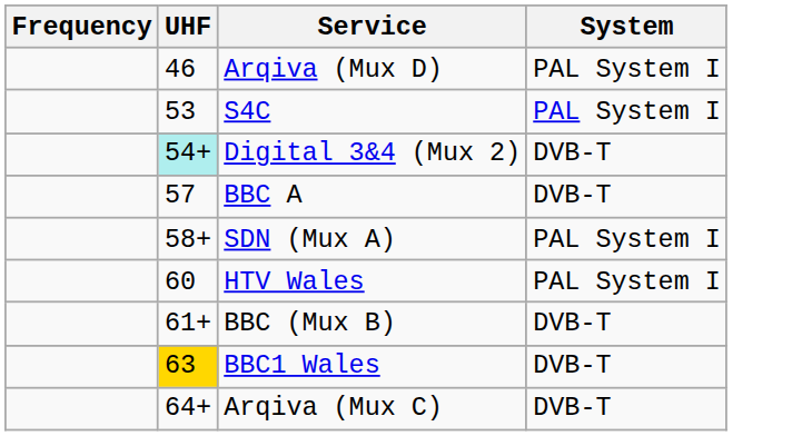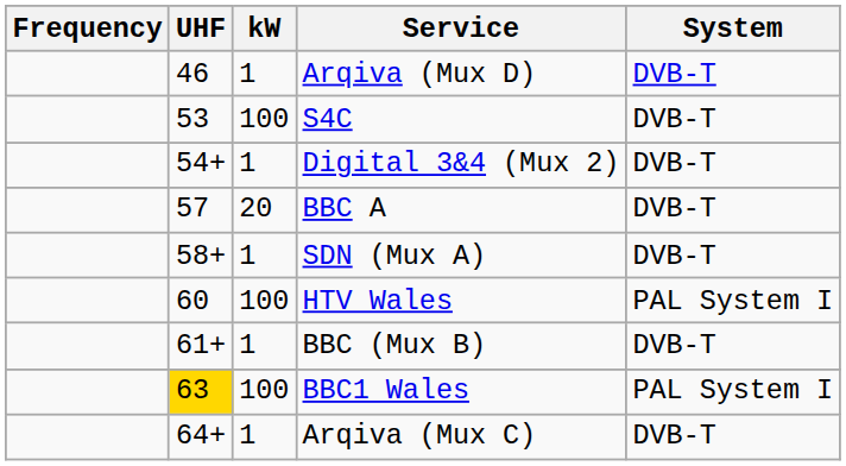 <table class="wikitable sortable">
 <tr>
 <th>Frequency</th>
 <th>UHF</th>
+<th>kW</th>
 <th>Service</th>
 <th>System</th>
 </tr>
 <tr>
 <td></td>
 <td>46</td>
+<td>1</td>
 <td><a href='#'>Arqiva</a> (Mux D)</td>
-<td>PAL System I</td>
+<td><a href='#'>DVB-T</a></td>
 </tr>
 <tr>
 <td></td>
 <td>53</td>
+<td>100</td>
 <td><a href='#'>S4C</a></td>
-<td><a href='#'>PAL</a> System I</td>
+<td>DVB-T</td>
 </tr>
 <tr>
 <td></td>
-<td style="background: paleturquoise;">54+</td>
+<td>54+</td>
+<td>1</td>
 <td><a href='#'>Digital 3&4</a> (Mux 2)</td>
 <td>DVB-T</td>
 </tr>
 <tr>
 <td></td>
 <td>57</td>
+<td>20</td>
 <td><a href='#'>BBC</a> A</td>
 <td>DVB-T</td>
 </tr>
 <tr>
 <td></td>
 <td>58+</td>
+<td>1</td>
 <td><a href='#'>SDN</a> (Mux A)</td>
-<td>PAL System I</td>
+<td>DVB-T</td>
 </tr>
 <tr>
 <td></td>
 <td>60</td>
+<td>100</td>
 <td><a href='#'>HTV Wales</a></td>
 <td>PAL System I</td>
 </tr>
 <tr>
 <td></td>
 <td>61+</td>
+<td>1</td>
 <td>BBC (Mux B)</td>
 <td>DVB-T</td>
 </tr>
 <tr>
 <td></td>
 <td style="background: gold;">63</td>
+<td>100</td>
 <td><a href='#'>BBC1 Wales</a></td>
-<td>DVB-T</td>
+<td>PAL System I</td>
 </tr>
 <tr>
 <td></td>
 <td>64+</td>
+<td>1</td>
 <td>Arqiva (Mux C)</td>
 <td>DVB-T</td>
 </tr>
 </table>
